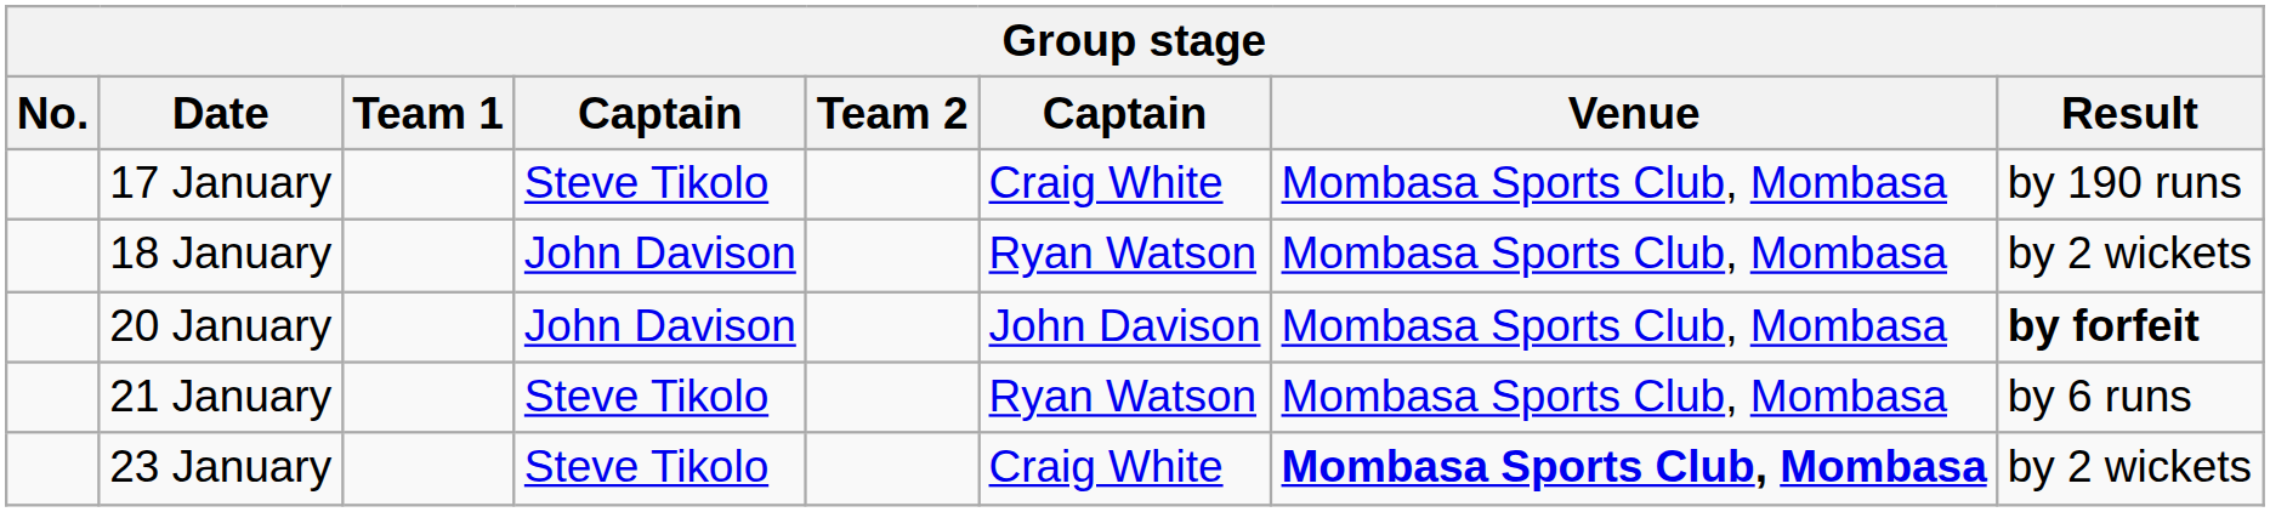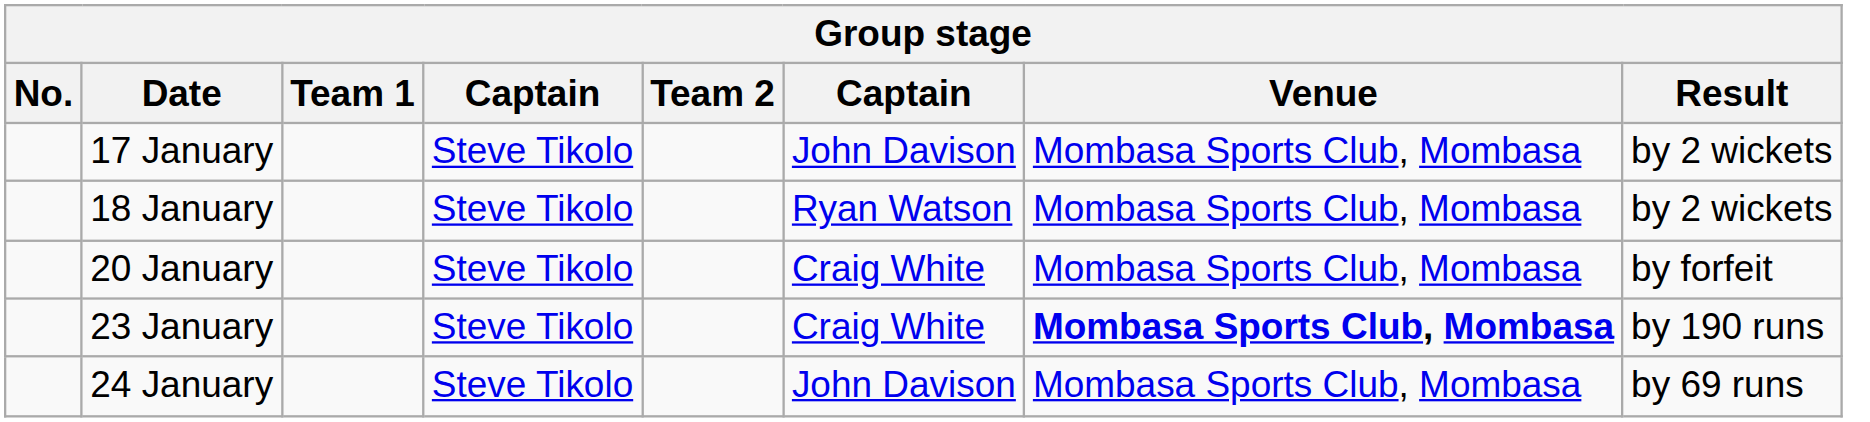 <table class="wikitable">
 <tr>
 <th colspan="8">Group stage</th>
 </tr>
 <tr>
 <th>No.</th>
 <th>Date</th>
 <th>Team 1</th>
 <th>Captain</th>
 <th>Team 2</th>
 <th>Captain</th>
 <th>Venue</th>
 <th>Result</th>
 </tr>
 <tr>
 <td></td>
 <td>17 January</td>
 <td></td>
 <td><a href='#'>Steve Tikolo</a></td>
 <td></td>
-<td><a href='#'>Craig White</a></td>
+<td><a href='#'>John Davison</a></td>
 <td><a href='#'>Mombasa Sports Club</a>, <a href='#'>Mombasa</a></td>
-<td> by 190 runs</td>
+<td> by 2 wickets</td>
 </tr>
 <tr>
 <td></td>
 <td>18 January</td>
 <td></td>
-<td><a href='#'>John Davison</a></td>
+<td><a href='#'>Steve Tikolo</a></td>
 <td></td>
 <td><a href='#'>Ryan Watson</a></td>
 <td><a href='#'>Mombasa Sports Club</a>, <a href='#'>Mombasa</a></td>
 <td> by 2 wickets</td>
 </tr>
 <tr>
 <td></td>
 <td>20 January</td>
 <td></td>
-<td><a href='#'>John Davison</a></td>
-<td></td>
-<td><a href='#'>John Davison</a></td>
-<td><a href='#'>Mombasa Sports Club</a>, <a href='#'>Mombasa</a></td>
-<td><strong> by forfeit</strong></td>
-</tr>
-<tr>
-<td></td>
-<td>21 January</td>
-<td></td>
 <td><a href='#'>Steve Tikolo</a></td>
 <td></td>
-<td><a href='#'>Ryan Watson</a></td>
+<td><a href='#'>Craig White</a></td>
 <td><a href='#'>Mombasa Sports Club</a>, <a href='#'>Mombasa</a></td>
-<td> by 6 runs</td>
+<td> by forfeit</td>
 </tr>
 <tr>
 <td></td>
 <td>23 January</td>
 <td></td>
 <td><a href='#'>Steve Tikolo</a></td>
 <td></td>
 <td><a href='#'>Craig White</a></td>
 <td><strong><a href='#'>Mombasa Sports Club</a>, <a href='#'>Mombasa</a></strong></td>
-<td> by 2 wickets</td>
+<td> by 190 runs</td>
+</tr>
+<tr>
+<td></td>
+<td>24 January</td>
+<td></td>
+<td><a href='#'>Steve Tikolo</a></td>
+<td></td>
+<td><a href='#'>John Davison</a></td>
+<td><a href='#'>Mombasa Sports Club</a>, <a href='#'>Mombasa</a></td>
+<td> by 69 runs</td>
 </tr>
 </table>
